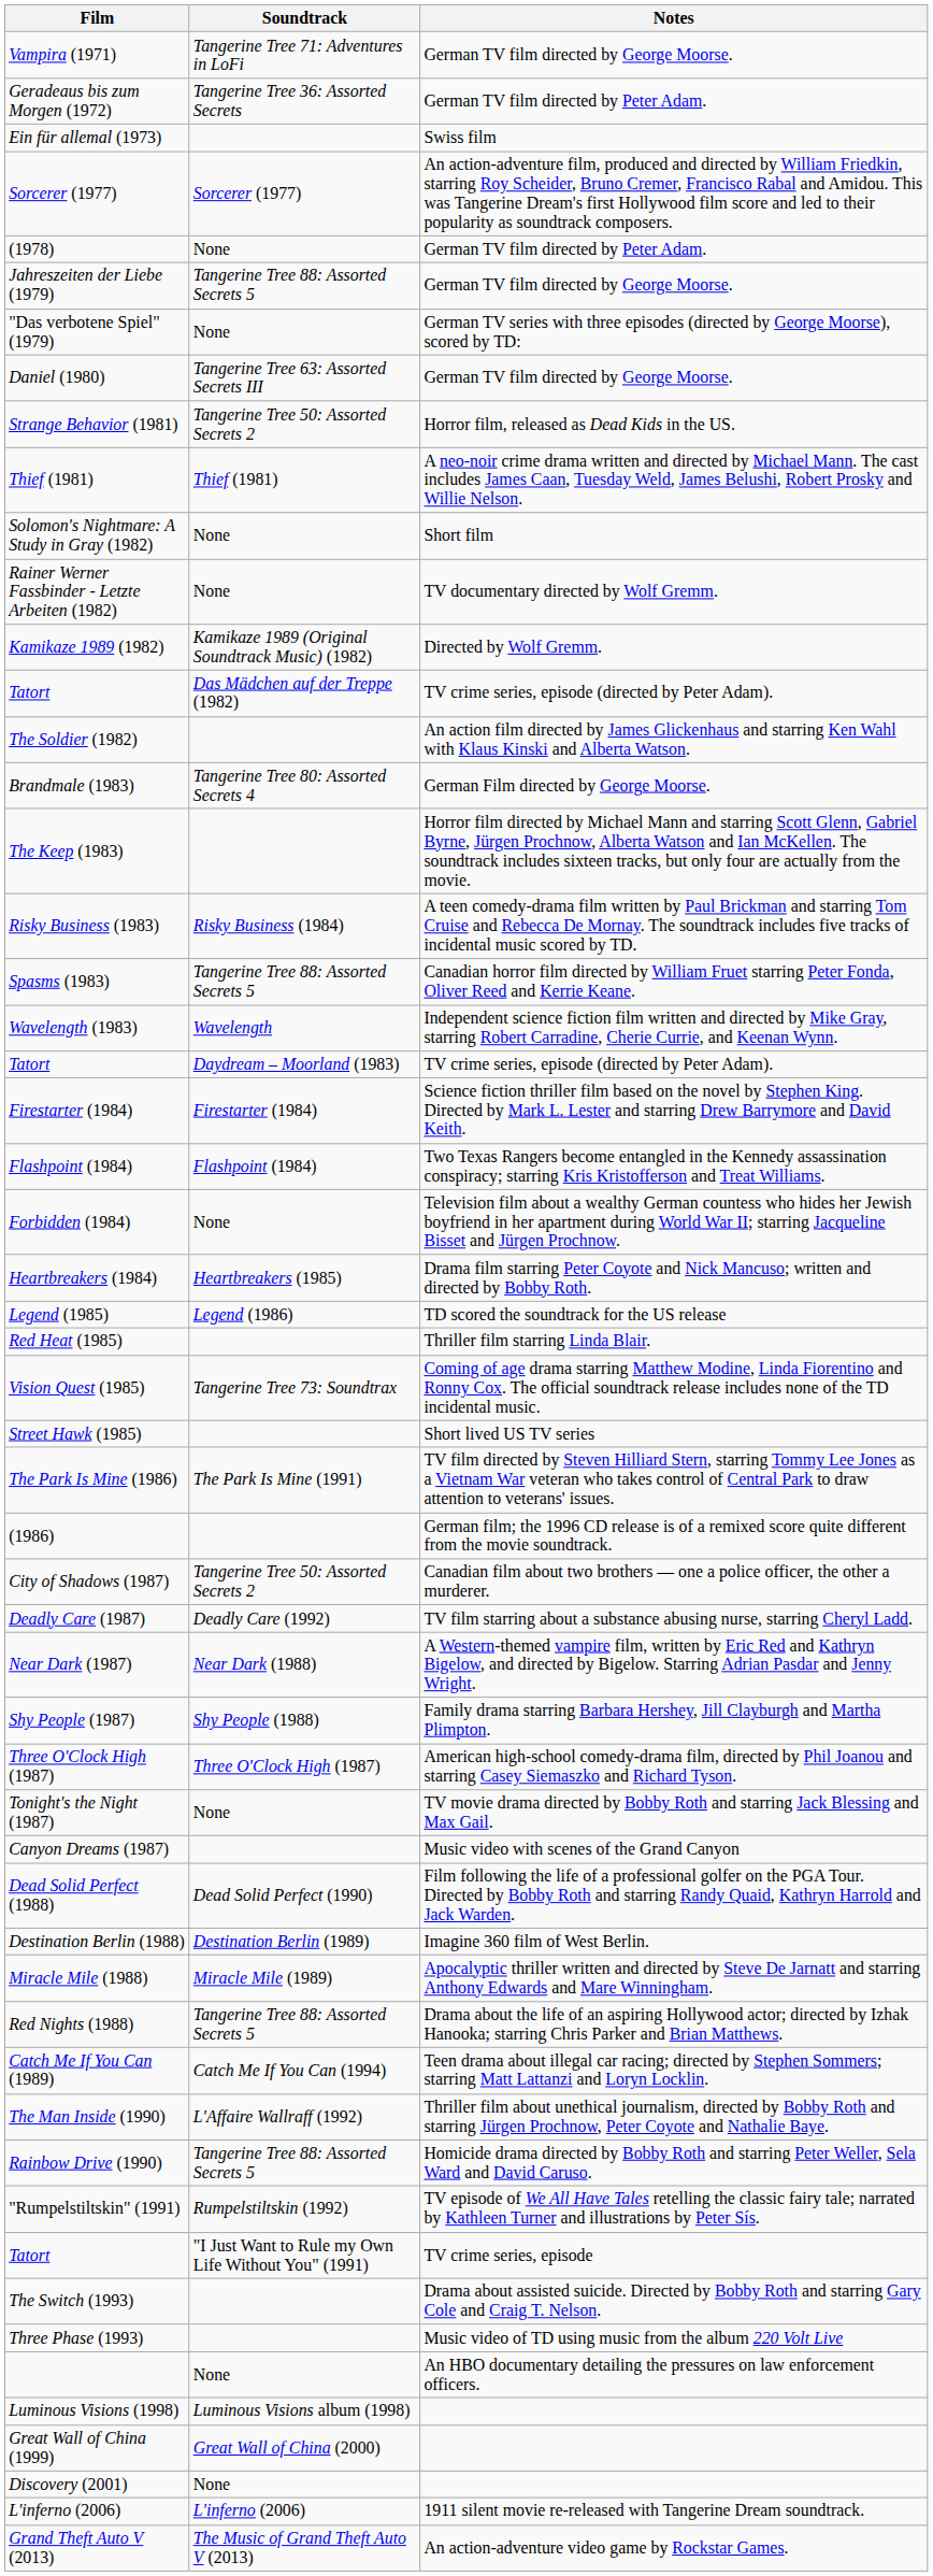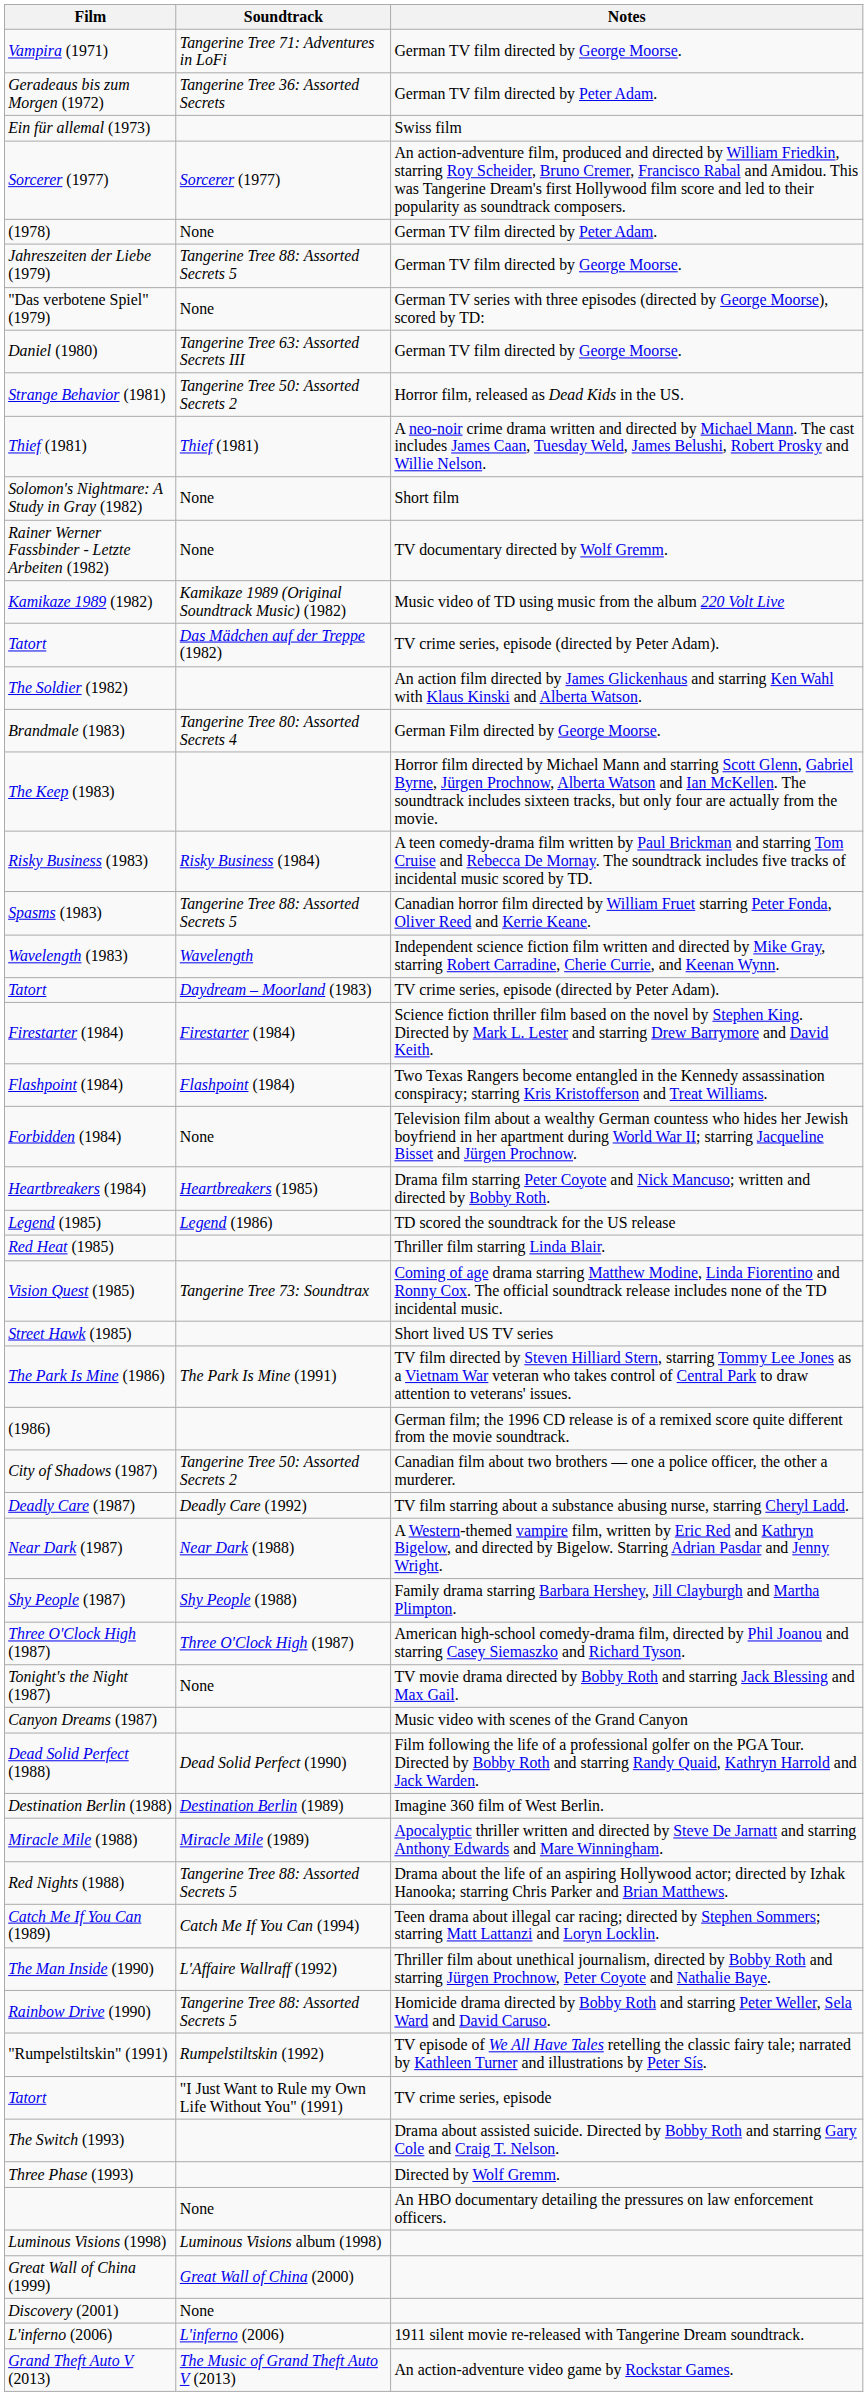 <table class="wikitable">
 <tr>
 <th style="width:20%">Film</th>
 <th style="width:25%">Soundtrack</th>
 <th>Notes</th>
 </tr>
 <tr>
 <td><em><a href='#'>Vampira</a></em> (1971)</td>
 <td><em>Tangerine Tree 71: Adventures in LoFi</em></td>
 <td>German TV film directed by <a href='#'>George Moorse</a>.</td>
 </tr>
 <tr>
 <td><em>Geradeaus bis zum Morgen</em> (1972)</td>
 <td><em>Tangerine Tree 36: Assorted Secrets</em></td>
 <td>German TV film directed by <a href='#'>Peter Adam</a>.</td>
 </tr>
 <tr>
 <td><em>Ein für allemal</em> (1973)</td>
 <td></td>
 <td>Swiss film</td>
 </tr>
 <tr>
 <td><em><a href='#'>Sorcerer</a></em> (1977)</td>
 <td><em><a href='#'>Sorcerer</a></em> (1977)</td>
 <td>An action-adventure film, produced and directed by <a href='#'>William Friedkin</a>, starring <a href='#'>Roy Scheider</a>, <a href='#'>Bruno Cremer</a>, <a href='#'>Francisco Rabal</a> and Amidou. This was Tangerine Dream's first Hollywood film score and led to their popularity as soundtrack composers.</td>
 </tr>
 <tr>
 <td><em></em> (1978)</td>
 <td>None</td>
 <td>German TV film directed by <a href='#'>Peter Adam</a>.</td>
 </tr>
 <tr>
 <td><em>Jahreszeiten der Liebe</em> (1979)</td>
 <td><em>Tangerine Tree 88: Assorted Secrets 5</em></td>
 <td>German TV film directed by <a href='#'>George Moorse</a>.</td>
 </tr>
 <tr>
 <td>"Das verbotene Spiel" (1979)</td>
 <td>None</td>
 <td>German TV series with three episodes (directed by <a href='#'>George Moorse</a>), scored by TD:</td>
 </tr>
 <tr>
 <td><em>Daniel</em> (1980)</td>
 <td><em>Tangerine Tree 63: Assorted Secrets III</em></td>
 <td>German TV film directed by <a href='#'>George Moorse</a>.</td>
 </tr>
 <tr>
 <td><em><a href='#'>Strange Behavior</a></em> (1981)</td>
 <td><em>Tangerine Tree 50: Assorted Secrets 2</em></td>
 <td>Horror film, released as <em>Dead Kids</em> in the US.</td>
 </tr>
 <tr>
 <td><em><a href='#'>Thief</a></em> (1981)</td>
 <td><em><a href='#'>Thief</a></em> (1981)</td>
 <td>A <a href='#'>neo-noir</a> crime drama written and directed by <a href='#'>Michael Mann</a>. The cast includes <a href='#'>James Caan</a>, <a href='#'>Tuesday Weld</a>, <a href='#'>James Belushi</a>, <a href='#'>Robert Prosky</a> and <a href='#'>Willie Nelson</a>.</td>
 </tr>
 <tr>
 <td><em>Solomon's Nightmare: A Study in Gray</em> (1982)</td>
 <td>None</td>
 <td>Short film</td>
 </tr>
 <tr>
 <td><em>Rainer Werner Fassbinder - Letzte Arbeiten</em> (1982)</td>
 <td>None</td>
 <td>TV documentary directed by <a href='#'>Wolf Gremm</a>.</td>
 </tr>
 <tr>
 <td><em><a href='#'>Kamikaze 1989</a></em> (1982)</td>
 <td><em>Kamikaze 1989 (Original Soundtrack Music)</em> (1982)</td>
-<td>Directed by <a href='#'>Wolf Gremm</a>.</td>
+<td>Music video of TD using music from the album <em><a href='#'>220 Volt Live</a></em></td>
 </tr>
 <tr>
 <td><em><a href='#'>Tatort</a></em></td>
 <td><em><a href='#'>Das Mädchen auf der Treppe</a></em> (1982)</td>
 <td>TV crime series, episode  (directed by Peter Adam).</td>
 </tr>
 <tr>
 <td><em><a href='#'>The Soldier</a></em> (1982)</td>
 <td></td>
 <td>An action film directed by <a href='#'>James Glickenhaus</a> and starring <a href='#'>Ken Wahl</a> with <a href='#'>Klaus Kinski</a> and <a href='#'>Alberta Watson</a>.</td>
 </tr>
 <tr>
 <td><em>Brandmale</em> (1983)</td>
 <td><em>Tangerine Tree 80: Assorted Secrets 4</em></td>
 <td>German Film directed by <a href='#'>George Moorse</a>.</td>
 </tr>
 <tr>
 <td><em><a href='#'>The Keep</a></em> (1983)</td>
 <td></td>
 <td>Horror film directed by Michael Mann and starring <a href='#'>Scott Glenn</a>, <a href='#'>Gabriel Byrne</a>, <a href='#'>Jürgen Prochnow</a>, <a href='#'>Alberta Watson</a> and <a href='#'>Ian McKellen</a>. The soundtrack includes sixteen tracks, but only four are actually from the movie.</td>
 </tr>
 <tr>
 <td><em><a href='#'>Risky Business</a></em> (1983)</td>
 <td><em><a href='#'>Risky Business</a></em> (1984)</td>
 <td>A teen comedy-drama film written by <a href='#'>Paul Brickman</a> and starring <a href='#'>Tom Cruise</a> and <a href='#'>Rebecca De Mornay</a>. The soundtrack includes five tracks of incidental music scored by TD.</td>
 </tr>
 <tr>
 <td><em> <a href='#'>Spasms</a></em> (1983)</td>
 <td><em>Tangerine Tree 88: Assorted Secrets 5</em></td>
 <td>Canadian horror film directed by <a href='#'>William Fruet</a> starring <a href='#'>Peter Fonda</a>, <a href='#'>Oliver Reed</a> and <a href='#'>Kerrie Keane</a>.</td>
 </tr>
 <tr>
 <td><em><a href='#'>Wavelength</a></em> (1983)</td>
 <td><em><a href='#'>Wavelength</a></em></td>
 <td>Independent science fiction film written and directed by <a href='#'>Mike Gray</a>, starring <a href='#'>Robert Carradine</a>, <a href='#'>Cherie Currie</a>, and <a href='#'>Keenan Wynn</a>.</td>
 </tr>
 <tr>
 <td><em><a href='#'>Tatort</a></em></td>
 <td><em><a href='#'>Daydream – Moorland</a></em> (1983)</td>
 <td>TV crime series, episode  (directed by Peter Adam).</td>
 </tr>
 <tr>
 <td><em><a href='#'>Firestarter</a></em> (1984)</td>
 <td><em><a href='#'>Firestarter</a></em> (1984)</td>
 <td>Science fiction thriller film based on the novel by <a href='#'>Stephen King</a>. Directed by <a href='#'>Mark L. Lester</a> and starring <a href='#'>Drew Barrymore</a> and <a href='#'>David Keith</a>.</td>
 </tr>
 <tr>
 <td><em><a href='#'>Flashpoint</a></em> (1984)</td>
 <td><em><a href='#'>Flashpoint</a></em> (1984)</td>
 <td>Two Texas Rangers become entangled in the Kennedy assassination conspiracy; starring <a href='#'>Kris Kristofferson</a> and <a href='#'>Treat Williams</a>.</td>
 </tr>
 <tr>
 <td><em><a href='#'>Forbidden</a></em> (1984)</td>
 <td>None</td>
 <td>Television film about a wealthy German countess who hides her Jewish boyfriend in her apartment during <a href='#'>World War II</a>; starring <a href='#'>Jacqueline Bisset</a> and <a href='#'>Jürgen Prochnow</a>.</td>
 </tr>
 <tr>
 <td><em><a href='#'>Heartbreakers</a></em> (1984)</td>
 <td><em><a href='#'>Heartbreakers</a></em> (1985)</td>
 <td>Drama film starring <a href='#'>Peter Coyote</a> and <a href='#'>Nick Mancuso</a>; written and directed by <a href='#'>Bobby Roth</a>.</td>
 </tr>
 <tr>
 <td><em><a href='#'>Legend</a></em> (1985)</td>
 <td><em><a href='#'>Legend</a></em> (1986)</td>
 <td>TD scored the soundtrack for the US release</td>
 </tr>
 <tr>
 <td><em><a href='#'>Red Heat</a></em> (1985)</td>
 <td></td>
 <td>Thriller film starring <a href='#'>Linda Blair</a>.</td>
 </tr>
 <tr>
 <td><em><a href='#'>Vision Quest</a></em> (1985)</td>
 <td><em>Tangerine Tree 73: Soundtrax</em></td>
 <td><a href='#'>Coming of age</a> drama starring <a href='#'>Matthew Modine</a>, <a href='#'>Linda Fiorentino</a> and <a href='#'>Ronny Cox</a>. The official soundtrack release includes none of the TD incidental music.</td>
 </tr>
 <tr>
 <td><em><a href='#'>Street Hawk</a></em> (1985)</td>
 <td></td>
 <td>Short lived US TV series</td>
 </tr>
 <tr>
 <td><em><a href='#'>The Park Is Mine</a></em> (1986)</td>
 <td><em>The Park Is Mine</em> (1991)</td>
 <td>TV film directed by <a href='#'>Steven Hilliard Stern</a>, starring <a href='#'>Tommy Lee Jones</a> as a <a href='#'>Vietnam War</a> veteran who takes control of <a href='#'>Central Park</a> to draw attention to veterans' issues.</td>
 </tr>
 <tr>
 <td><em></em> (1986)</td>
 <td></td>
 <td>German film; the 1996 CD release is of a remixed score quite different from the movie soundtrack.</td>
 </tr>
 <tr>
 <td><em>City of Shadows</em> (1987)</td>
 <td><em>Tangerine Tree 50: Assorted Secrets 2</em></td>
 <td>Canadian film about two brothers — one a police officer, the other a murderer.</td>
 </tr>
 <tr>
 <td><em><a href='#'>Deadly Care</a></em> (1987)</td>
 <td><em>Deadly Care</em> (1992)</td>
 <td>TV film starring about a substance abusing nurse, starring <a href='#'>Cheryl Ladd</a>.</td>
 </tr>
 <tr>
 <td><em><a href='#'>Near Dark</a></em> (1987)</td>
 <td><em><a href='#'>Near Dark</a></em> (1988)</td>
 <td>A <a href='#'>Western</a>-themed <a href='#'>vampire</a> film, written by <a href='#'>Eric Red</a> and <a href='#'>Kathryn Bigelow</a>, and directed by Bigelow. Starring <a href='#'>Adrian Pasdar</a> and <a href='#'>Jenny Wright</a>.</td>
 </tr>
 <tr>
 <td><em><a href='#'>Shy People</a></em> (1987)</td>
 <td><em><a href='#'>Shy People</a></em> (1988)</td>
 <td>Family drama starring <a href='#'>Barbara Hershey</a>, <a href='#'>Jill Clayburgh</a> and <a href='#'>Martha Plimpton</a>.</td>
 </tr>
 <tr>
 <td><em><a href='#'>Three O'Clock High</a></em> (1987)</td>
 <td><em><a href='#'>Three O'Clock High</a></em> (1987)</td>
 <td>American high-school comedy-drama film, directed by <a href='#'>Phil Joanou</a> and starring <a href='#'>Casey Siemaszko</a> and <a href='#'>Richard Tyson</a>.</td>
 </tr>
 <tr>
 <td><em>Tonight's the Night</em> (1987)</td>
 <td>None</td>
 <td>TV movie drama directed by <a href='#'>Bobby Roth</a> and starring <a href='#'>Jack Blessing</a> and <a href='#'>Max Gail</a>.</td>
 </tr>
 <tr>
 <td><em>Canyon Dreams</em> (1987)</td>
 <td></td>
 <td>Music video with scenes of the Grand Canyon</td>
 </tr>
 <tr>
 <td><em><a href='#'>Dead Solid Perfect</a></em> (1988)</td>
 <td><em>Dead Solid Perfect</em> (1990)</td>
 <td>Film following the life of a professional golfer on the PGA Tour. Directed by <a href='#'>Bobby Roth</a> and starring <a href='#'>Randy Quaid</a>, <a href='#'>Kathryn Harrold</a> and <a href='#'>Jack Warden</a>.</td>
 </tr>
 <tr>
 <td><em>Destination Berlin</em> (1988)</td>
 <td><em><a href='#'>Destination Berlin</a></em> (1989)</td>
 <td>Imagine 360 film of West Berlin.</td>
 </tr>
 <tr>
 <td><em><a href='#'>Miracle Mile</a></em> (1988)</td>
 <td><em><a href='#'>Miracle Mile</a></em> (1989)</td>
 <td><a href='#'>Apocalyptic</a> thriller written and directed by <a href='#'>Steve De Jarnatt</a> and starring <a href='#'>Anthony Edwards</a> and <a href='#'>Mare Winningham</a>.</td>
 </tr>
 <tr>
 <td><em>Red Nights</em> (1988)</td>
 <td><em>Tangerine Tree 88: Assorted Secrets 5</em></td>
 <td>Drama about the life of an aspiring Hollywood actor; directed by Izhak Hanooka; starring Chris Parker and <a href='#'>Brian Matthews</a>.</td>
 </tr>
 <tr>
 <td><em><a href='#'>Catch Me If You Can</a></em> (1989)</td>
 <td><em>Catch Me If You Can</em> (1994)</td>
 <td>Teen drama about illegal car racing; directed by <a href='#'>Stephen Sommers</a>; starring <a href='#'>Matt Lattanzi</a> and <a href='#'>Loryn Locklin</a>.</td>
 </tr>
 <tr>
 <td><em><a href='#'>The Man Inside</a></em> (1990)</td>
 <td><em>L'Affaire Wallraff</em> (1992)</td>
 <td>Thriller film about unethical journalism, directed by <a href='#'>Bobby Roth</a> and starring <a href='#'>Jürgen Prochnow</a>, <a href='#'>Peter Coyote</a> and <a href='#'>Nathalie Baye</a>.</td>
 </tr>
 <tr>
 <td><em><a href='#'>Rainbow Drive</a></em> (1990)</td>
 <td><em>Tangerine Tree 88: Assorted Secrets 5</em></td>
 <td>Homicide drama directed by <a href='#'>Bobby Roth</a> and starring <a href='#'>Peter Weller</a>, <a href='#'>Sela Ward</a> and <a href='#'>David Caruso</a>.</td>
 </tr>
 <tr>
 <td>"Rumpelstiltskin" (1991)</td>
 <td><em>Rumpelstiltskin</em> (1992)</td>
 <td>TV episode of <em><a href='#'>We All Have Tales</a></em> retelling the classic fairy tale; narrated by <a href='#'>Kathleen Turner</a> and illustrations by <a href='#'>Peter Sís</a>.</td>
 </tr>
 <tr>
 <td><em><a href='#'>Tatort</a></em></td>
 <td>"I Just Want to Rule my Own Life Without You" (1991)</td>
 <td>TV crime series, episode </td>
 </tr>
 <tr>
 <td><em>The Switch</em> (1993)</td>
 <td></td>
 <td>Drama about assisted suicide. Directed by <a href='#'>Bobby Roth</a> and starring <a href='#'>Gary Cole</a> and <a href='#'>Craig T. Nelson</a>.</td>
 </tr>
 <tr>
 <td><em>Three Phase</em> (1993)</td>
 <td></td>
-<td>Music video of TD using music from the album <em><a href='#'>220 Volt Live</a></em></td>
+<td>Directed by <a href='#'>Wolf Gremm</a>.</td>
 </tr>
 <tr>
 <td></td>
 <td>None</td>
 <td>An HBO documentary detailing the pressures on law enforcement officers.</td>
 </tr>
 <tr>
 <td><em>Luminous Visions</em> (1998)</td>
 <td><em>Luminous Visions</em> album (1998)</td>
 <td></td>
 </tr>
 <tr>
 <td><em>Great Wall of China</em> (1999)</td>
 <td><em><a href='#'>Great Wall of China</a></em> (2000)</td>
 <td></td>
 </tr>
 <tr>
 <td><em>Discovery</em> (2001)</td>
 <td>None</td>
 <td></td>
 </tr>
 <tr>
 <td><em>L'inferno</em> (2006)</td>
 <td><em><a href='#'>L'inferno</a></em> (2006)</td>
 <td>1911 silent movie re-released with Tangerine Dream soundtrack.</td>
 </tr>
 <tr>
 <td><em><a href='#'>Grand Theft Auto V</a></em> (2013)</td>
 <td><em><a href='#'>The Music of Grand Theft Auto V</a></em> (2013)</td>
 <td>An action-adventure video game by <a href='#'>Rockstar Games</a>.</td>
 </tr>
 </table>
